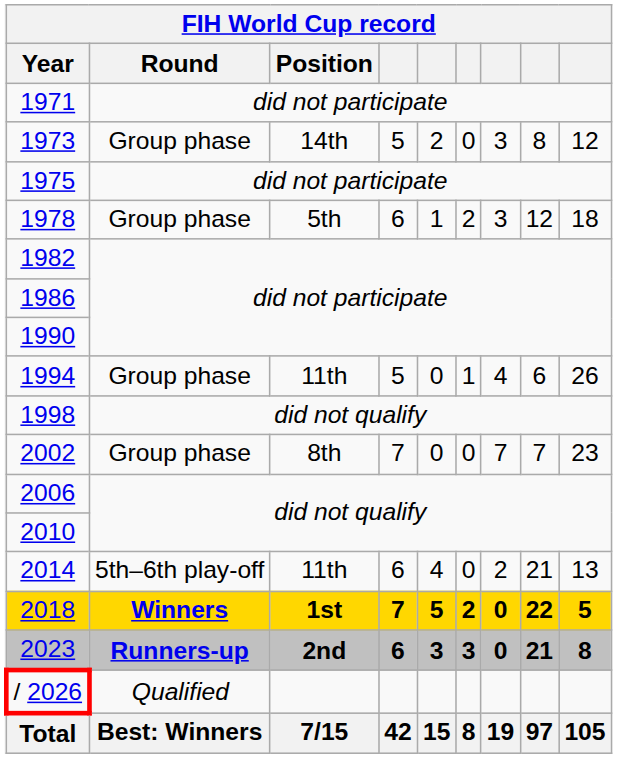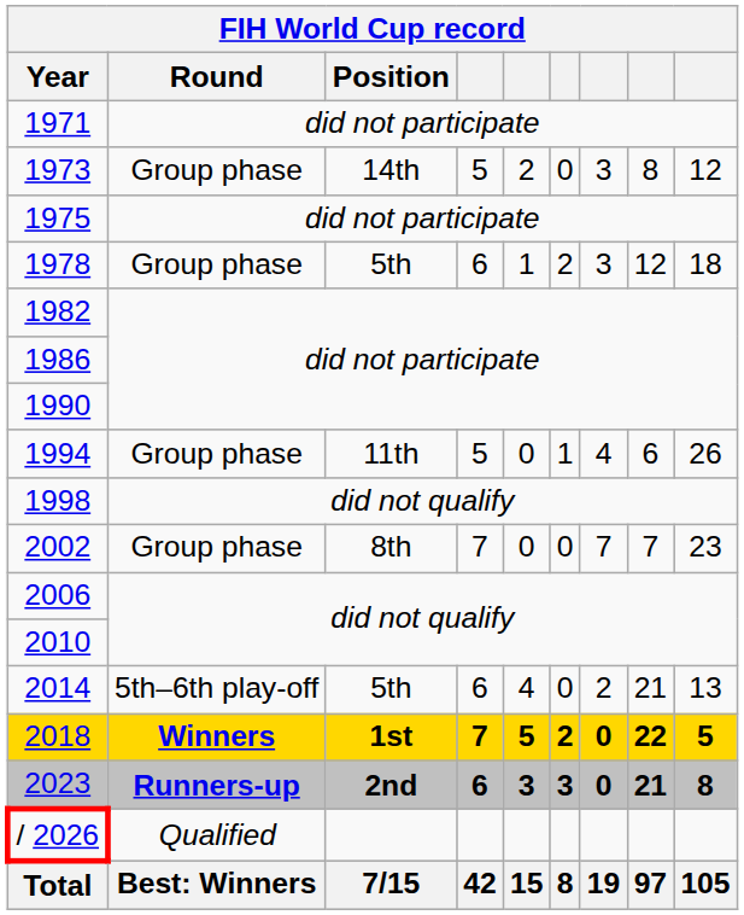 <table class="wikitable" style="text-align: center;">
 <tr>
 <th colspan=10><a href='#'>FIH World Cup record</a></th>
 </tr>
 <tr>
 <th>Year</th>
 <th>Round</th>
 <th>Position</th>
 <th></th>
 <th></th>
 <th></th>
 <th></th>
 <th></th>
 <th></th>
 </tr>
 <tr>
 <td> <a href='#'>1971</a></td>
 <td colspan="8"><em>did not participate</em></td>
 </tr>
 <tr>
 <td> <a href='#'>1973</a></td>
 <td>Group phase</td>
 <td>14th</td>
 <td>5</td>
 <td>2</td>
 <td>0</td>
 <td>3</td>
 <td>8</td>
 <td>12</td>
 </tr>
 <tr>
 <td> <a href='#'>1975</a></td>
 <td colspan="8"><em>did not participate</em></td>
 </tr>
 <tr>
 <td> <a href='#'>1978</a></td>
 <td>Group phase</td>
 <td>5th</td>
 <td>6</td>
 <td>1</td>
 <td>2</td>
 <td>3</td>
 <td>12</td>
 <td>18</td>
 </tr>
 <tr>
 <td> <a href='#'>1982</a></td>
 <td colspan="8" rowspan=3><em>did not participate</em></td>
 </tr>
 <tr>
 <td> <a href='#'>1986</a></td>
 </tr>
 <tr>
 <td> <a href='#'>1990</a></td>
 </tr>
 <tr>
 <td> <a href='#'>1994</a></td>
 <td>Group phase</td>
 <td>11th</td>
 <td>5</td>
 <td>0</td>
 <td>1</td>
 <td>4</td>
 <td>6</td>
 <td>26</td>
 </tr>
 <tr>
 <td> <a href='#'>1998</a></td>
 <td colspan="8"><em>did not qualify</em></td>
 </tr>
 <tr>
 <td> <a href='#'>2002</a></td>
 <td>Group phase</td>
 <td>8th</td>
 <td>7</td>
 <td>0</td>
 <td>0</td>
 <td>7</td>
 <td>7</td>
 <td>23</td>
 </tr>
 <tr>
 <td> <a href='#'>2006</a></td>
 <td colspan="8" rowspan=2><em>did not qualify</em></td>
 </tr>
 <tr>
 <td> <a href='#'>2010</a></td>
 </tr>
 <tr>
 <td> <a href='#'>2014</a></td>
 <td>5th–6th play-off</td>
-<td>11th</td>
+<td>5th</td>
 <td>6</td>
 <td>4</td>
 <td>0</td>
 <td>2</td>
 <td>21</td>
 <td>13</td>
 </tr>
 <tr bgcolor=gold>
 <td> <a href='#'>2018</a></td>
 <td><strong><a href='#'>Winners</a></strong></td>
 <td><strong>1st</strong></td>
 <td><strong>7</strong></td>
 <td><strong>5</strong></td>
 <td><strong>2</strong></td>
 <td><strong>0</strong></td>
 <td><strong>22</strong></td>
 <td><strong>5</strong></td>
 </tr>
 <tr bgcolor=silver>
 <td> <a href='#'>2023</a></td>
 <td><strong><a href='#'>Runners-up</a></strong></td>
 <td><strong>2nd</strong></td>
 <td><strong>6</strong></td>
 <td><strong>3</strong></td>
 <td><strong>3</strong></td>
 <td><strong>0</strong></td>
 <td><strong>21</strong></td>
 <td><strong>8</strong></td>
 </tr>
 <tr>
 <td style="border: 3px solid red"> /  <a href='#'>2026</a></td>
 <td><em>Qualified</em></td>
 <td></td>
 <td></td>
 <td></td>
 <td></td>
 <td></td>
 <td></td>
 <td></td>
 </tr>
 <tr>
 <th>Total</th>
 <th>Best: Winners</th>
 <th>7/15</th>
 <th>42</th>
 <th>15</th>
 <th>8</th>
 <th>19</th>
 <th>97</th>
 <th>105</th>
 </tr>
 </table>
